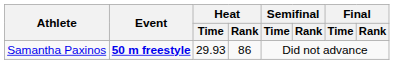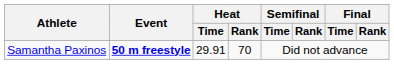 <table class=wikitable style="font-size:90%">
 <tr>
 <th rowspan="2">Athlete</th>
 <th rowspan="2">Event</th>
 <th colspan="2">Heat</th>
 <th colspan="2">Semifinal</th>
 <th colspan="2">Final</th>
 </tr>
 <tr style="font-size:95%">
 <th>Time</th>
 <th>Rank</th>
 <th>Time</th>
 <th>Rank</th>
 <th>Time</th>
 <th>Rank</th>
 </tr>
 <tr align=center>
 <td align=left><a href='#'>Samantha Paxinos</a></td>
 <td align=left><strong><a href='#'>50 m freestyle</a></strong></td>
-<td>29.93</td>
-<td>86</td>
+<td>29.91</td>
+<td>70</td>
 <td colspan=4>Did not advance</td>
 </tr>
 </table>
